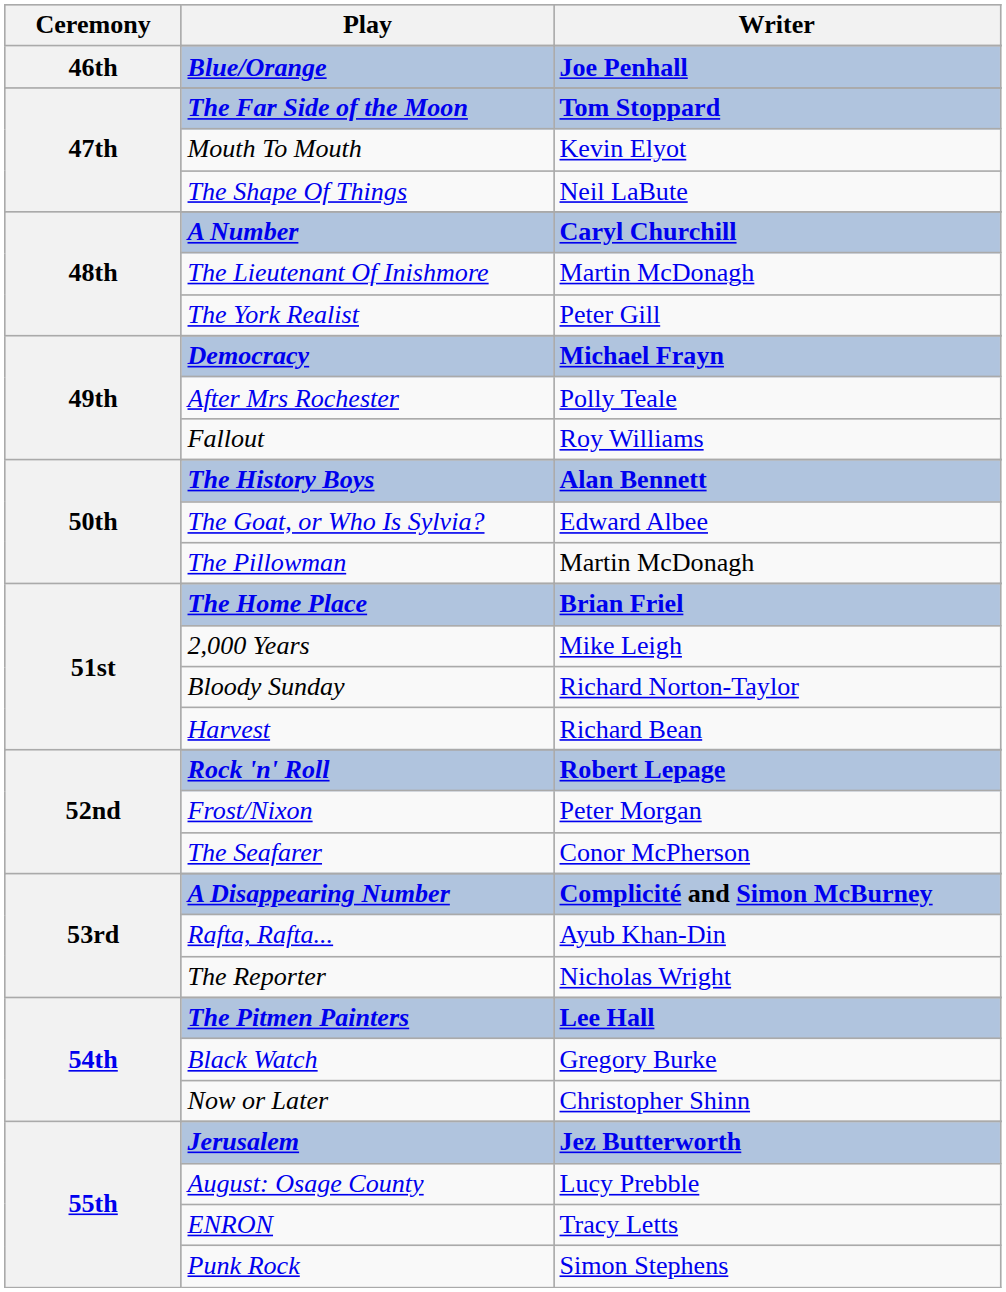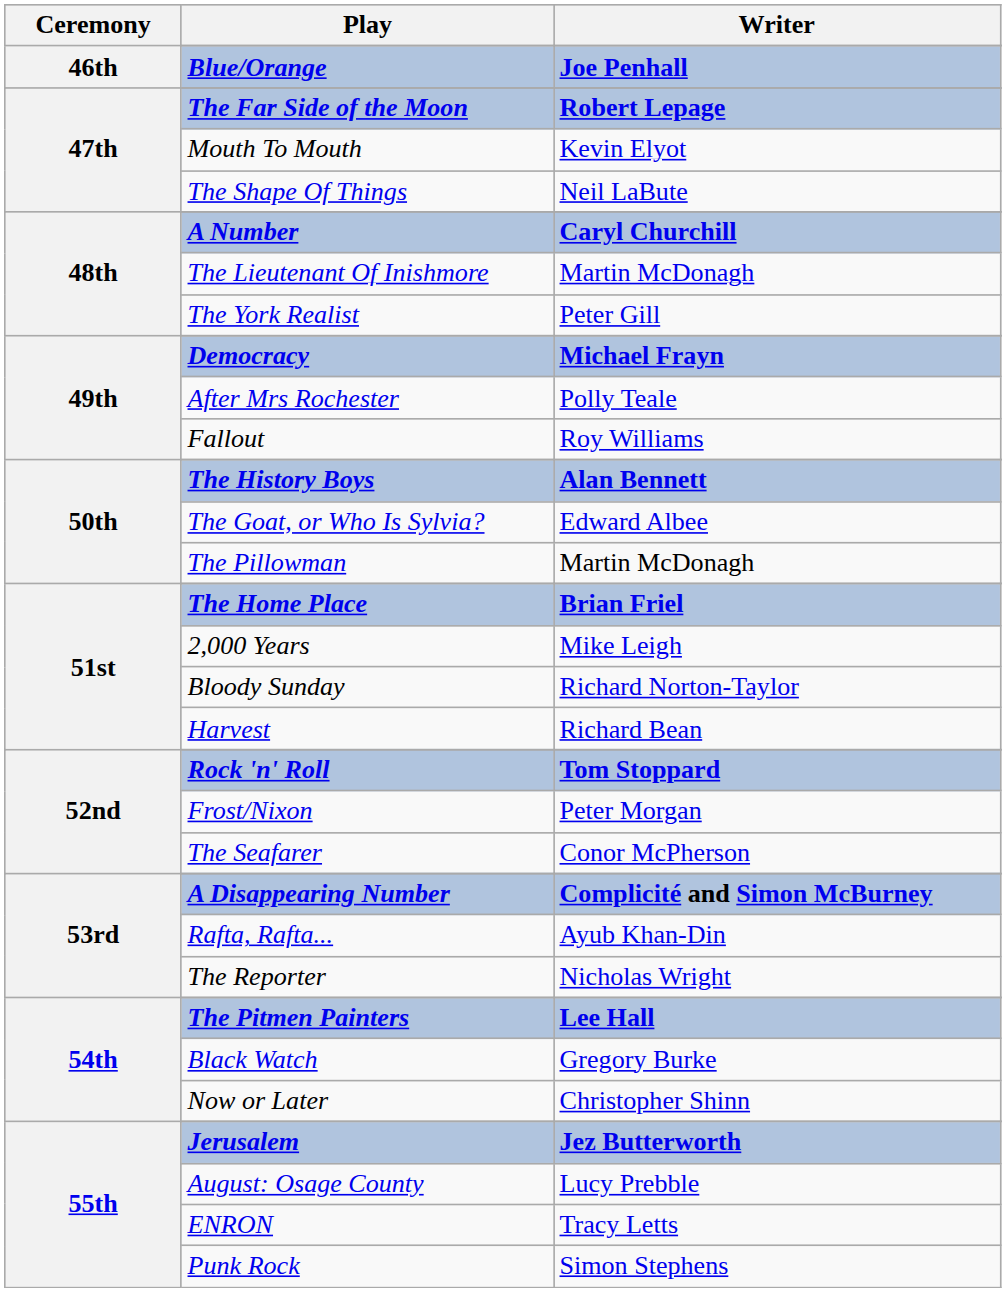 <table class="wikitable" style="width:98%;">
 <tr>
 <th style="width:10%;">Ceremony</th>
 <th style="width:25%;">Play</th>
 <th style="width:30%;">Writer</th>
 </tr>
 <tr>
 <th rowspan="2" align="center">46th</th>
 </tr>
 <tr style="background:#B0C4DE">
 <td><strong><em><a href='#'>Blue/Orange</a></em></strong></td>
 <td><strong><a href='#'>Joe Penhall</a></strong></td>
 </tr>
 <tr>
 <th rowspan="4" align="center">47th<br></th>
 </tr>
 <tr style="background:#B0C4DE">
 <td><strong><em><a href='#'>The Far Side of the Moon</a></em></strong></td>
-<td><strong><a href='#'>Tom Stoppard</a></strong></td>
+<td><strong><a href='#'>Robert Lepage</a></strong></td>
 </tr>
 <tr>
 <td><em>Mouth To Mouth</em></td>
 <td><a href='#'>Kevin Elyot</a></td>
 </tr>
 <tr>
 <td><em><a href='#'>The Shape Of Things</a></em></td>
 <td><a href='#'>Neil LaBute</a></td>
 </tr>
 <tr>
 <th rowspan="4" align="center">48th<br></th>
 </tr>
 <tr style="background:#B0C4DE">
 <td><strong><em><a href='#'>A Number</a></em></strong></td>
 <td><strong><a href='#'>Caryl Churchill</a></strong></td>
 </tr>
 <tr>
 <td><em><a href='#'>The Lieutenant Of Inishmore</a></em></td>
 <td><a href='#'>Martin McDonagh</a></td>
 </tr>
 <tr>
 <td><em><a href='#'>The York Realist</a></em></td>
 <td><a href='#'>Peter Gill</a></td>
 </tr>
 <tr>
 <th rowspan="4" align="center">49th<br></th>
 </tr>
 <tr style="background:#B0C4DE">
 <td><em><a href='#'><strong>Democracy</strong></a></em></td>
 <td><strong><a href='#'>Michael Frayn</a></strong></td>
 </tr>
 <tr>
 <td><em><a href='#'>After Mrs Rochester</a></em></td>
 <td><a href='#'>Polly Teale</a></td>
 </tr>
 <tr>
 <td><em>Fallout</em></td>
 <td><a href='#'>Roy Williams</a></td>
 </tr>
 <tr>
 <th rowspan="4" align="center">50th<br></th>
 </tr>
 <tr style="background:#B0C4DE">
 <td><strong><em><a href='#'>The History Boys</a></em></strong></td>
 <td><strong><a href='#'>Alan Bennett</a></strong></td>
 </tr>
 <tr>
 <td><em><a href='#'>The Goat, or Who Is Sylvia?</a></em></td>
 <td><a href='#'>Edward Albee</a></td>
 </tr>
 <tr>
 <td><em><a href='#'>The Pillowman</a></em></td>
 <td>Martin McDonagh</td>
 </tr>
 <tr>
 <th rowspan="5" align="center">51st<br></th>
 </tr>
 <tr style="background:#B0C4DE">
 <td><strong><em><a href='#'>The Home Place</a></em></strong></td>
 <td><strong><a href='#'>Brian Friel</a></strong></td>
 </tr>
 <tr>
 <td><em>2,000 Years</em></td>
 <td><a href='#'>Mike Leigh</a></td>
 </tr>
 <tr>
 <td><em>Bloody Sunday</em></td>
 <td><a href='#'>Richard Norton-Taylor</a></td>
 </tr>
 <tr>
 <td><em><a href='#'>Harvest</a></em></td>
 <td><a href='#'>Richard Bean</a></td>
 </tr>
 <tr>
 <th rowspan="4" align="center">52nd<br></th>
 </tr>
 <tr style="background:#B0C4DE">
 <td><em><a href='#'><strong>Rock 'n' Roll</strong></a></em></td>
-<td><strong><a href='#'>Robert Lepage</a></strong></td>
+<td><strong><a href='#'>Tom Stoppard</a></strong></td>
 </tr>
 <tr>
 <td><em><a href='#'>Frost/Nixon</a></em></td>
 <td><a href='#'>Peter Morgan</a></td>
 </tr>
 <tr>
 <td><em><a href='#'>The Seafarer</a></em></td>
 <td><a href='#'>Conor McPherson</a></td>
 </tr>
 <tr>
 <th rowspan="4" align="center">53rd<br></th>
 </tr>
 <tr style="background:#B0C4DE">
 <td><strong><em><a href='#'>A Disappearing Number</a></em></strong></td>
 <td><strong><a href='#'>Complicité</a> and</strong> <strong><a href='#'>Simon McBurney</a></strong></td>
 </tr>
 <tr>
 <td><em><a href='#'>Rafta, Rafta...</a></em></td>
 <td><a href='#'>Ayub Khan-Din</a></td>
 </tr>
 <tr>
 <td><em>The Reporter</em></td>
 <td><a href='#'>Nicholas Wright</a></td>
 </tr>
 <tr>
 <th rowspan="4" align="center"><a href='#'>54th</a><br></th>
 </tr>
 <tr style="background:#B0C4DE">
 <td><em><a href='#'><strong>The Pitmen Painters</strong></a></em></td>
 <td><a href='#'><strong>Lee Hall</strong></a></td>
 </tr>
 <tr>
 <td><em><a href='#'>Black Watch</a></em></td>
 <td><a href='#'>Gregory Burke</a></td>
 </tr>
 <tr>
 <td><em>Now or Later</em></td>
 <td><a href='#'>Christopher Shinn</a></td>
 </tr>
 <tr>
 <th rowspan="5" align="center"><a href='#'>55th</a><br></th>
 </tr>
 <tr style="background:#B0C4DE">
 <td><em><a href='#'><strong>Jerusalem</strong></a></em></td>
 <td><strong><a href='#'>Jez Butterworth</a></strong></td>
 </tr>
 <tr>
 <td><em><a href='#'>August: Osage County</a></em></td>
 <td><a href='#'>Lucy Prebble</a></td>
 </tr>
 <tr>
 <td><em><a href='#'>ENRON</a></em></td>
 <td><a href='#'>Tracy Letts</a></td>
 </tr>
 <tr>
 <td><em><a href='#'>Punk Rock</a></em></td>
 <td><a href='#'>Simon Stephens</a></td>
 </tr>
 </table>
